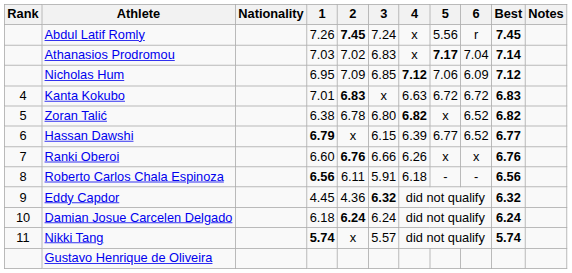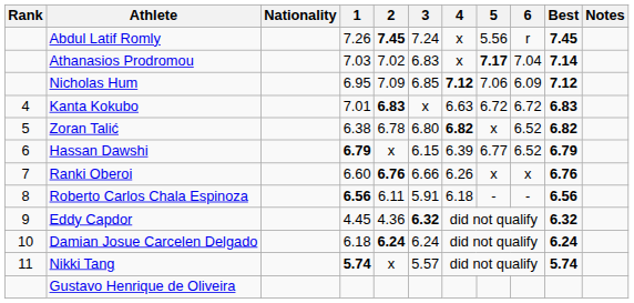 <table class="wikitable sortable" style="text-align:center">
 <tr>
 <th>Rank</th>
 <th>Athlete</th>
 <th>Nationality</th>
 <th>1</th>
 <th>2</th>
 <th>3</th>
 <th>4</th>
 <th>5</th>
 <th>6</th>
 <th>Best</th>
 <th>Notes</th>
 </tr>
 <tr>
 <td></td>
 <td style="text-align:left;"><a href='#'>Abdul Latif Romly</a></td>
 <td style="text-align:left;"></td>
 <td>7.26</td>
 <td><strong>7.45</strong></td>
 <td>7.24</td>
 <td>x</td>
 <td>5.56</td>
 <td>r</td>
 <td><strong>7.45</strong></td>
 <td></td>
 </tr>
 <tr>
 <td></td>
 <td style="text-align:left;"><a href='#'>Athanasios Prodromou</a></td>
 <td style="text-align:left;"></td>
 <td>7.03</td>
 <td>7.02</td>
 <td>6.83</td>
 <td>x</td>
 <td><strong>7.17</strong></td>
 <td>7.04</td>
 <td><strong>7.14</strong></td>
 <td></td>
 </tr>
 <tr>
 <td></td>
 <td style="text-align:left;"><a href='#'>Nicholas Hum</a></td>
 <td style="text-align:left;"></td>
 <td>6.95</td>
 <td>7.09</td>
 <td>6.85</td>
 <td><strong>7.12</strong></td>
 <td>7.06</td>
 <td>6.09</td>
 <td><strong>7.12</strong></td>
 <td></td>
 </tr>
 <tr>
 <td>4</td>
 <td style="text-align:left;"><a href='#'>Kanta Kokubo</a></td>
 <td style="text-align:left;"></td>
 <td>7.01</td>
 <td><strong>6.83</strong></td>
 <td>x</td>
 <td>6.63</td>
 <td>6.72</td>
 <td>6.72</td>
 <td><strong>6.83</strong></td>
 <td></td>
 </tr>
 <tr>
 <td>5</td>
 <td style="text-align:left;"><a href='#'>Zoran Talić</a></td>
 <td style="text-align:left;"></td>
 <td>6.38</td>
 <td>6.78</td>
 <td>6.80</td>
 <td><strong>6.82</strong></td>
 <td>x</td>
 <td>6.52</td>
 <td><strong>6.82</strong></td>
 <td></td>
 </tr>
 <tr>
 <td>6</td>
 <td style="text-align:left;"><a href='#'>Hassan Dawshi</a></td>
 <td style="text-align:left;"></td>
 <td><strong>6.79</strong></td>
 <td>x</td>
 <td>6.15</td>
 <td>6.39</td>
 <td>6.77</td>
 <td>6.52</td>
-<td><strong>6.77</strong></td>
+<td><strong>6.79</strong></td>
 <td></td>
 </tr>
 <tr>
 <td>7</td>
 <td style="text-align:left;"><a href='#'>Ranki Oberoi</a></td>
 <td style="text-align:left;"></td>
 <td>6.60</td>
 <td><strong>6.76</strong></td>
 <td>6.66</td>
 <td>6.26</td>
 <td>x</td>
 <td>x</td>
 <td><strong>6.76</strong></td>
 <td></td>
 </tr>
 <tr>
 <td>8</td>
 <td style="text-align:left;"><a href='#'>Roberto Carlos Chala Espinoza</a></td>
 <td style="text-align:left;"></td>
 <td><strong>6.56</strong></td>
 <td>6.11</td>
 <td>5.91</td>
 <td>6.18</td>
 <td>-</td>
 <td>-</td>
 <td><strong>6.56</strong></td>
 <td></td>
 </tr>
 <tr>
 <td>9</td>
 <td style="text-align:left;"><a href='#'>Eddy Capdor</a></td>
 <td style="text-align:left;"></td>
 <td>4.45</td>
 <td>4.36</td>
 <td><strong>6.32</strong></td>
 <td colspan=3>did not qualify</td>
 <td><strong>6.32</strong></td>
 <td></td>
 </tr>
 <tr>
 <td>10</td>
 <td style="text-align:left;"><a href='#'>Damian Josue Carcelen Delgado</a></td>
 <td style="text-align:left;"></td>
 <td>6.18</td>
 <td><strong>6.24</strong></td>
 <td>6.24</td>
 <td colspan=3>did not qualify</td>
 <td><strong>6.24</strong></td>
 <td></td>
 </tr>
 <tr>
 <td>11</td>
 <td style="text-align:left;"><a href='#'>Nikki Tang</a></td>
 <td style="text-align:left;"></td>
 <td><strong>5.74</strong></td>
 <td>x</td>
 <td>5.57</td>
 <td colspan=3>did not qualify</td>
 <td><strong>5.74</strong></td>
 <td></td>
 </tr>
 <tr>
 <td></td>
 <td style="text-align:left;"><a href='#'>Gustavo Henrique de Oliveira</a></td>
 <td style="text-align:left;"></td>
 <td></td>
 <td></td>
 <td></td>
 <td></td>
 <td></td>
 <td></td>
 <td></td>
 <td></td>
 </tr>
 </table>
